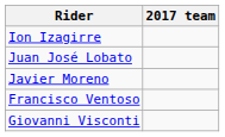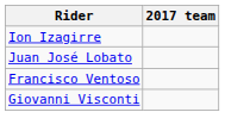 <table class="wikitable">
 <tr>
 <th>Rider</th>
 <th>2017 team</th>
 </tr>
 <tr>
 <td><a href='#'>Ion Izagirre</a></td>
 <td></td>
 </tr>
 <tr>
 <td><a href='#'>Juan José Lobato</a></td>
 <td></td>
 </tr>
 <tr>
-<td><a href='#'>Javier Moreno</a></td>
-<td></td>
-</tr>
-<tr>
 <td><a href='#'>Francisco Ventoso</a></td>
 <td></td>
 </tr>
 <tr>
 <td><a href='#'>Giovanni Visconti</a></td>
 <td></td>
 </tr>
 </table>
